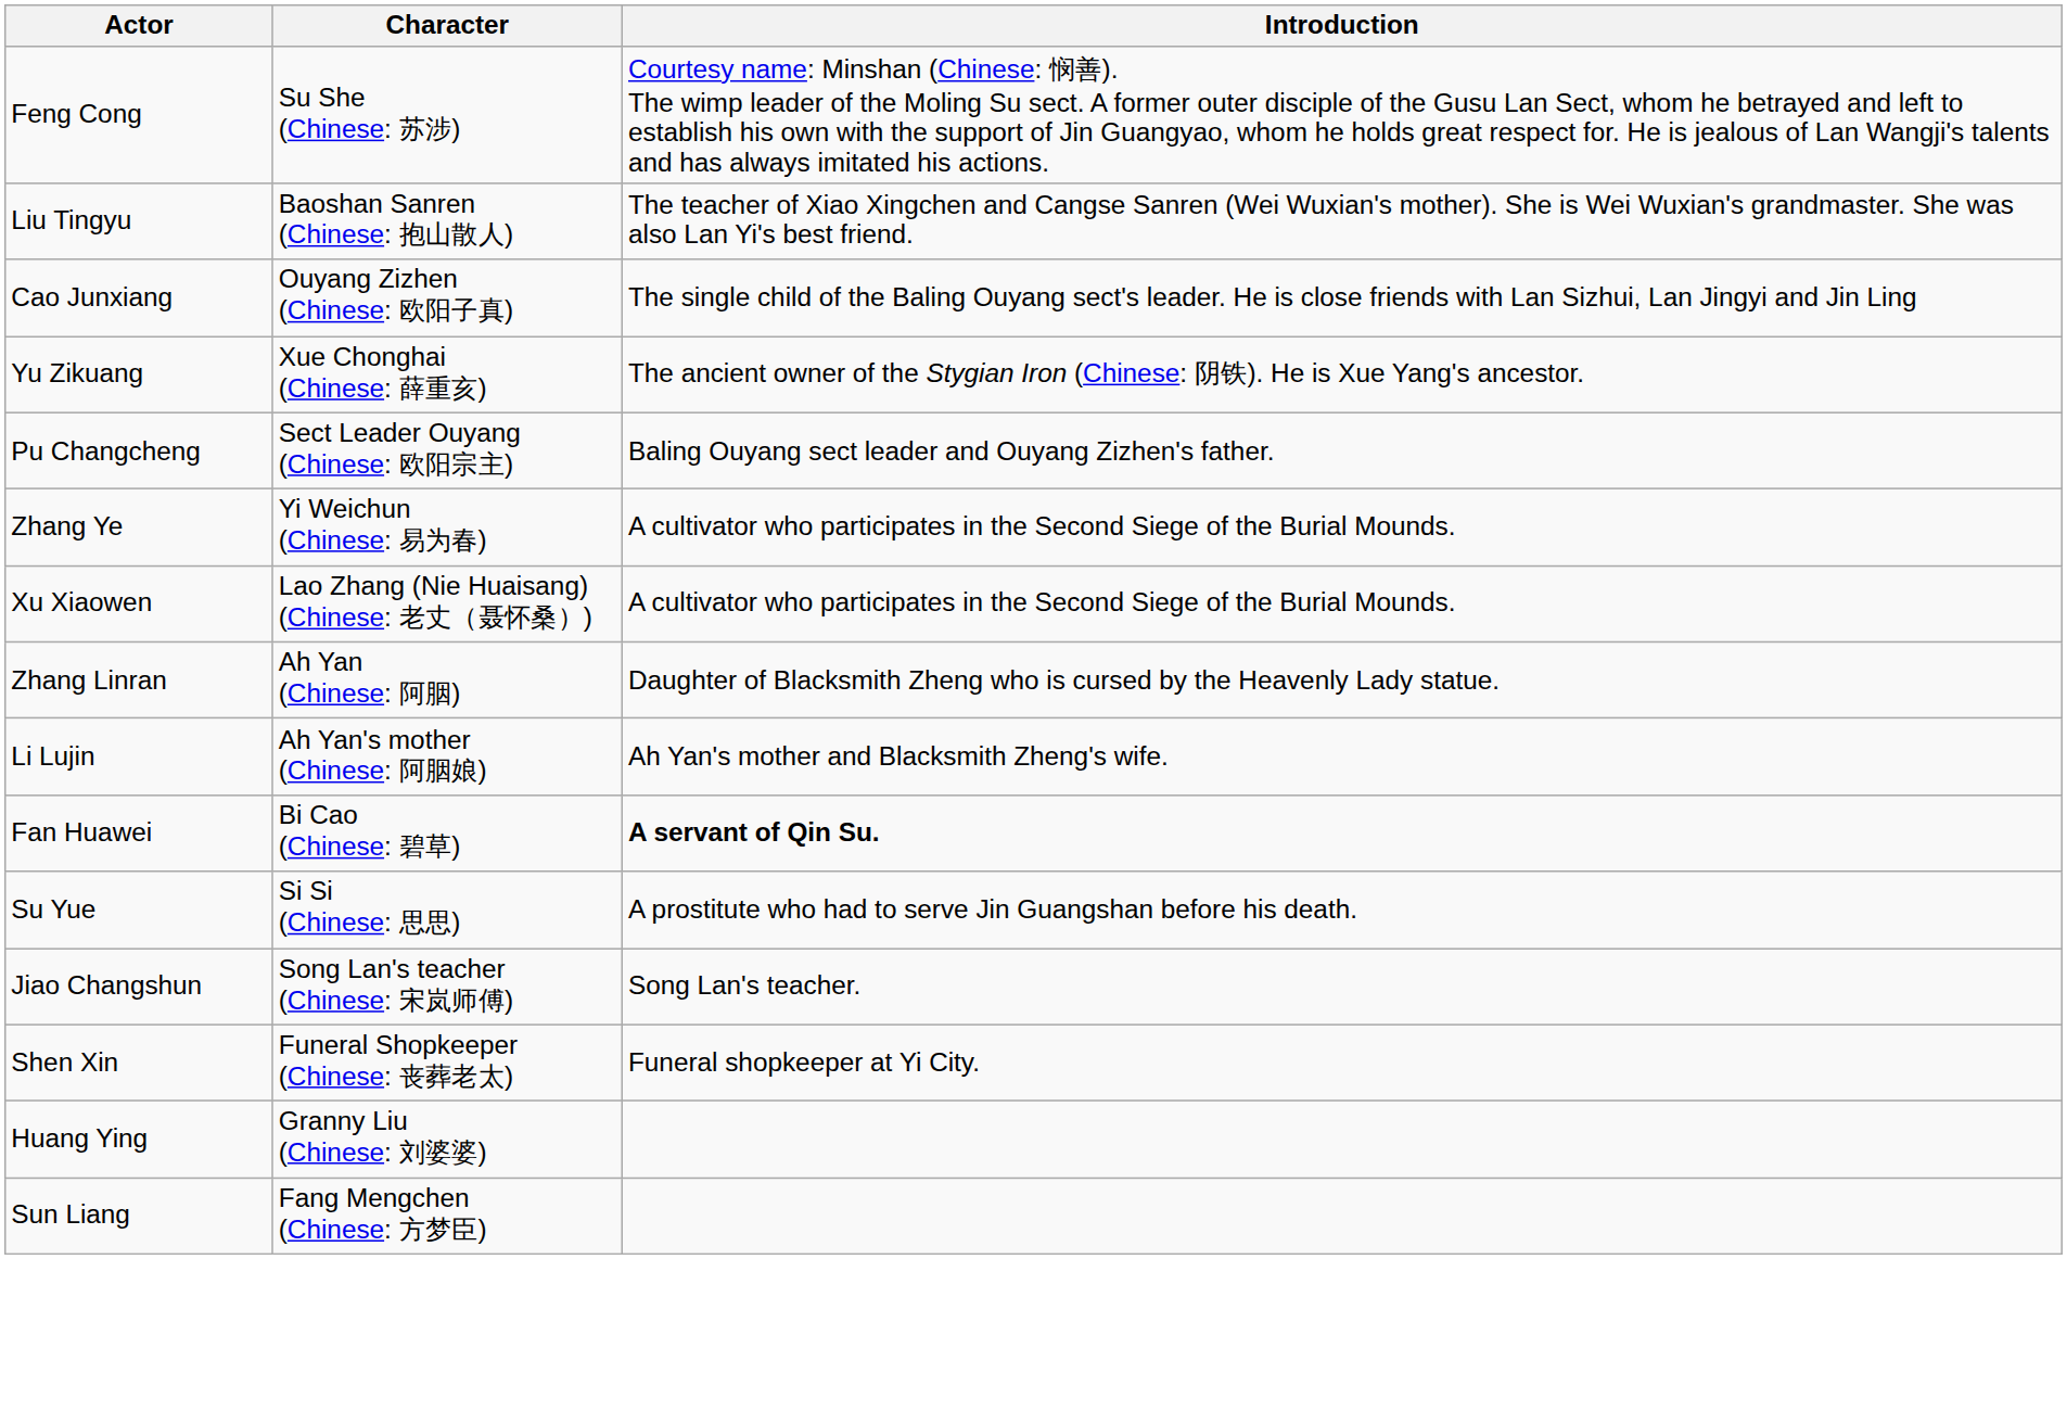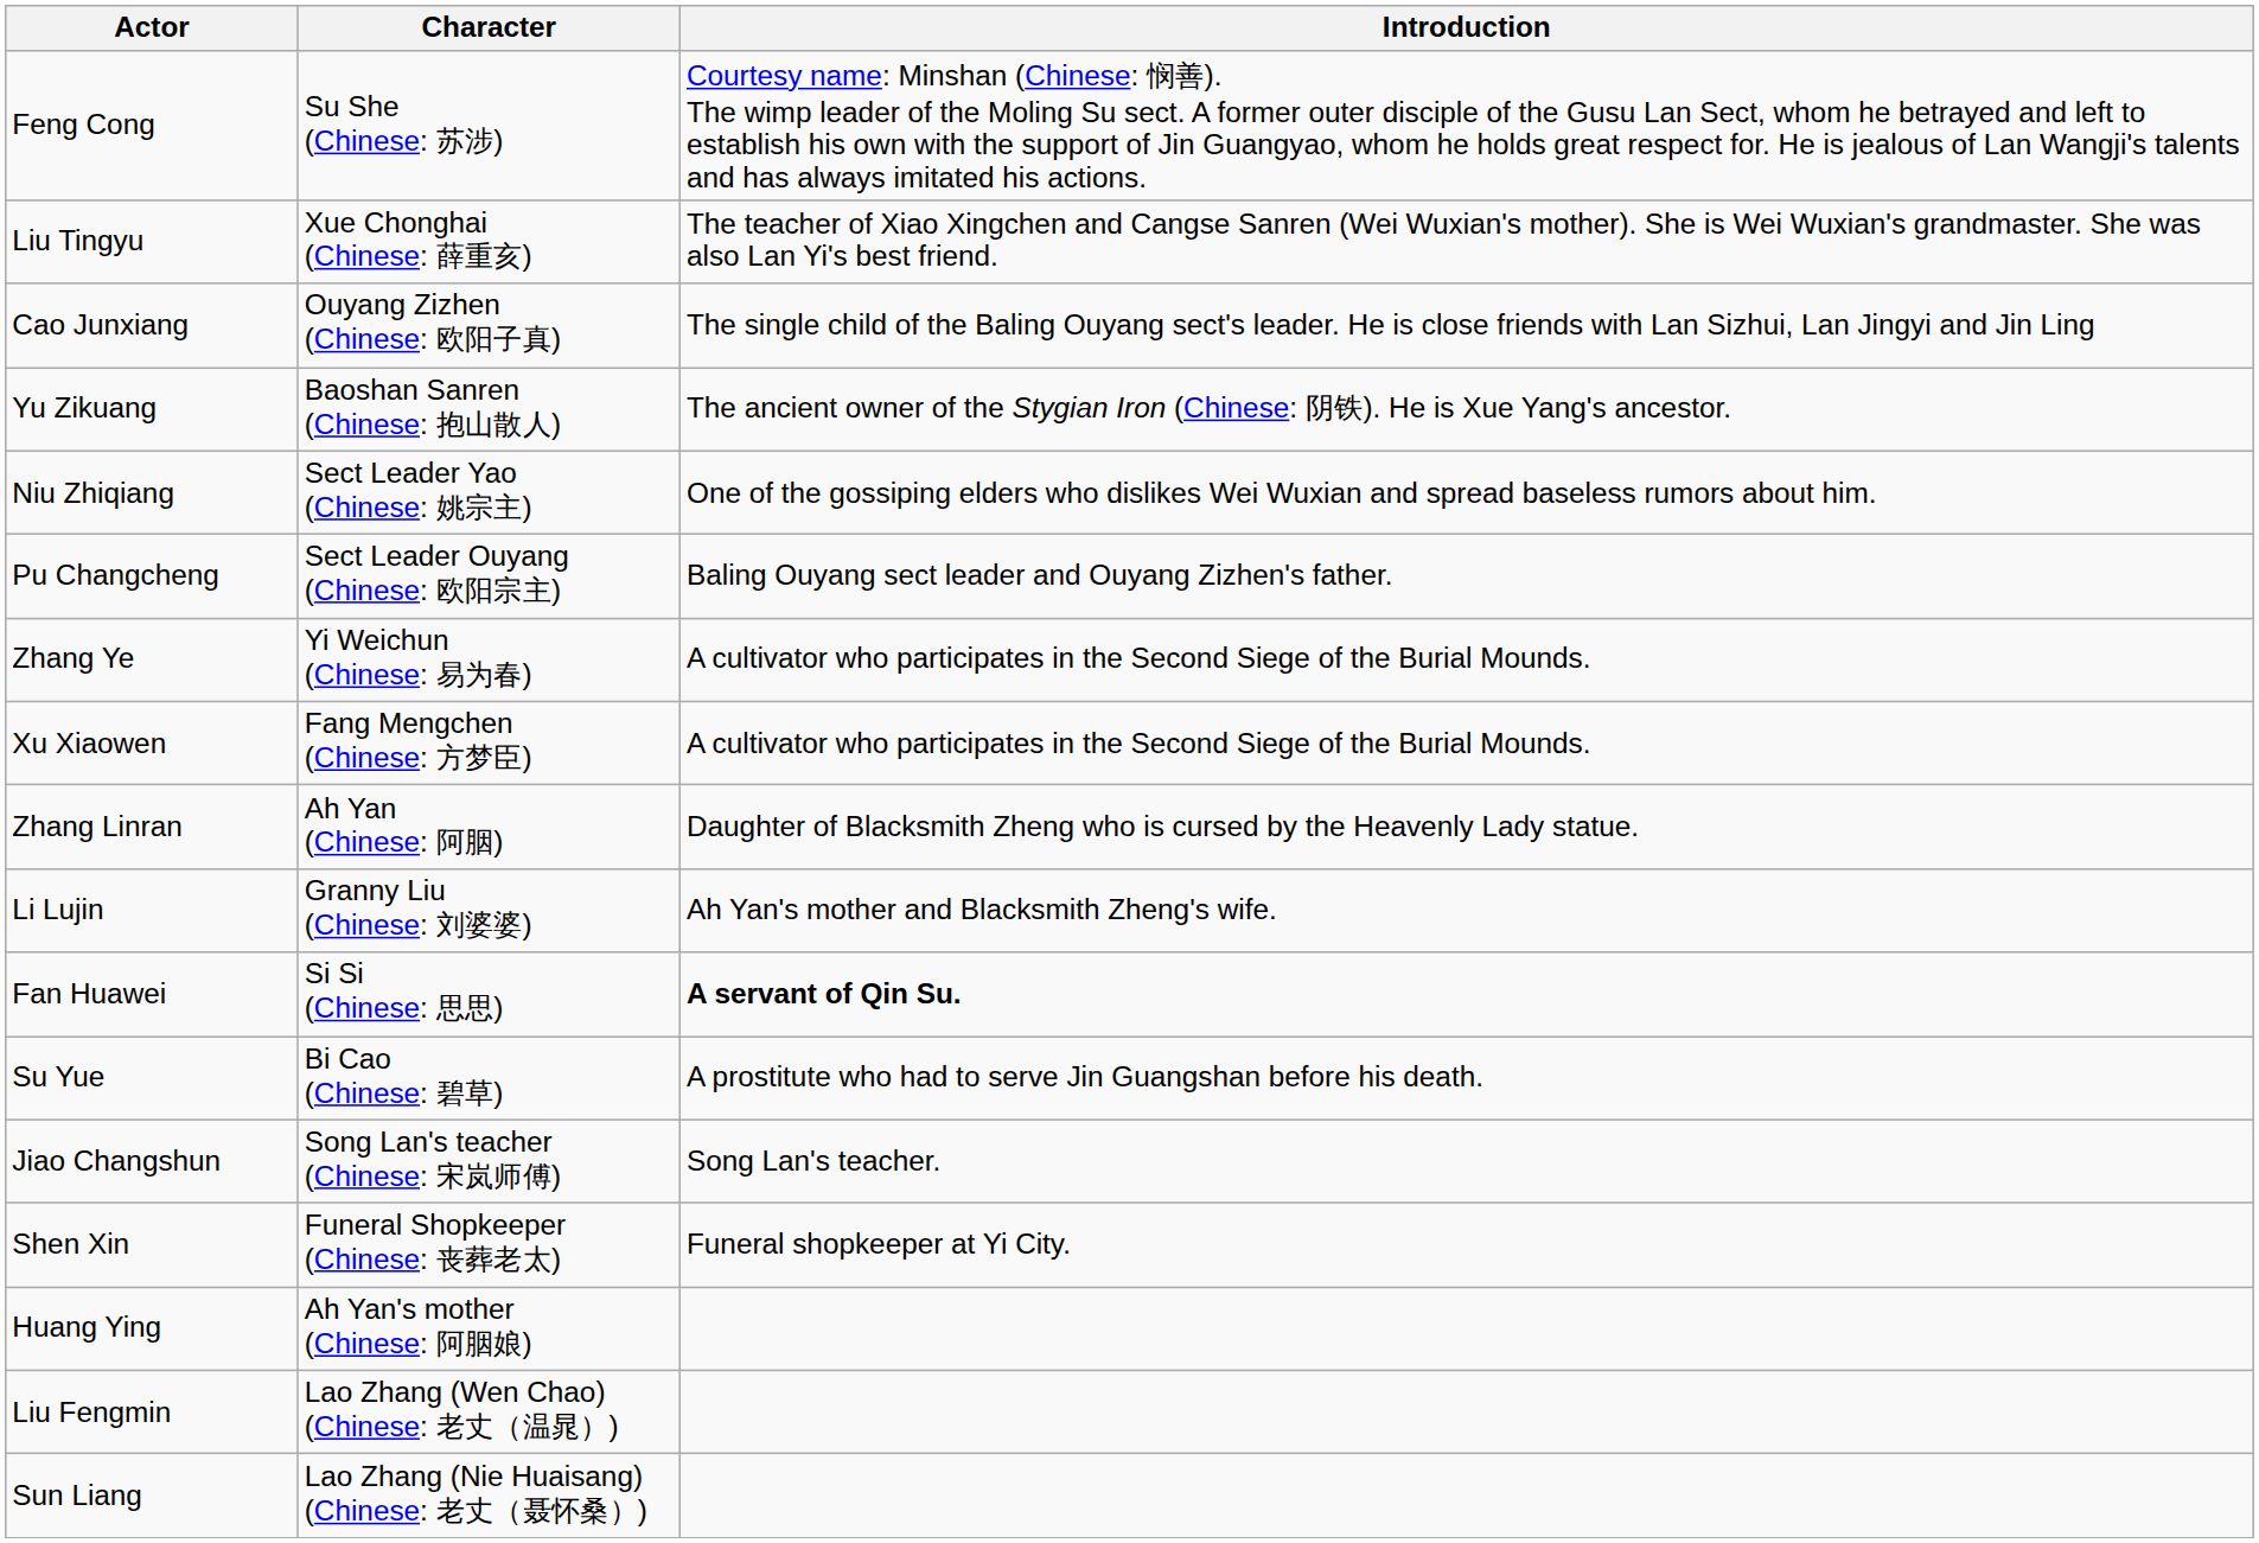 <table class="wikitable">
 <tr>
 <th style="width:13%">Actor</th>
 <th style="width:17%">Character</th>
 <th>Introduction</th>
 </tr>
 <tr>
 <td>Feng Cong</td>
 <td>Su She <br>(<a href='#'>Chinese</a>: 苏涉)</td>
 <td><a href='#'>Courtesy name</a>: Minshan (<a href='#'>Chinese</a>: 悯善).<br>The wimp leader of the Moling Su sect. A former outer disciple of the Gusu Lan Sect, whom he betrayed and left to establish his own with the support of Jin Guangyao, whom he holds great respect for. He is jealous of Lan Wangji's talents and has always imitated his actions.</td>
 </tr>
 <tr>
 <td>Liu Tingyu</td>
-<td>Baoshan Sanren <br>(<a href='#'>Chinese</a>: 抱山散人)</td>
+<td>Xue Chonghai <br>(<a href='#'>Chinese</a>: 薛重亥)</td>
 <td>The teacher of Xiao Xingchen and Cangse Sanren (Wei Wuxian's mother). She is Wei Wuxian's grandmaster. She was also Lan Yi's best friend.</td>
 </tr>
 <tr>
 <td>Cao Junxiang</td>
 <td>Ouyang Zizhen <br>(<a href='#'>Chinese</a>: 欧阳子真)</td>
 <td>The single child of the Baling Ouyang sect's leader. He is close friends with Lan Sizhui, Lan Jingyi and Jin Ling</td>
 </tr>
 <tr>
 <td>Yu Zikuang</td>
-<td>Xue Chonghai <br>(<a href='#'>Chinese</a>: 薛重亥)</td>
+<td>Baoshan Sanren <br>(<a href='#'>Chinese</a>: 抱山散人)</td>
 <td>The ancient owner of the <em>Stygian Iron</em> (<a href='#'>Chinese</a>: 阴铁). He is Xue Yang's ancestor.</td>
+</tr>
+<tr>
+<td>Niu Zhiqiang</td>
+<td>Sect Leader Yao <br>(<a href='#'>Chinese</a>: 姚宗主)</td>
+<td>One of the gossiping elders who dislikes Wei Wuxian and spread baseless rumors about him.</td>
 </tr>
 <tr>
 <td>Pu Changcheng</td>
 <td>Sect Leader Ouyang <br>(<a href='#'>Chinese</a>: 欧阳宗主)</td>
 <td>Baling Ouyang sect leader and Ouyang Zizhen's father.</td>
 </tr>
 <tr>
 <td>Zhang Ye</td>
 <td>Yi Weichun <br>(<a href='#'>Chinese</a>: 易为春)</td>
 <td>A cultivator who participates in the Second Siege of the Burial Mounds.</td>
 </tr>
 <tr>
 <td>Xu Xiaowen</td>
-<td>Lao Zhang (Nie Huaisang)<br>(<a href='#'>Chinese</a>: 老丈（聂怀桑）)</td>
+<td>Fang Mengchen <br>(<a href='#'>Chinese</a>: 方梦臣)</td>
 <td>A cultivator who participates in the Second Siege of the Burial Mounds.</td>
 </tr>
 <tr>
 <td>Zhang Linran</td>
 <td>Ah Yan <br>(<a href='#'>Chinese</a>: 阿胭)</td>
 <td>Daughter of Blacksmith Zheng who is cursed by the Heavenly Lady statue.</td>
 </tr>
 <tr>
 <td>Li Lujin</td>
-<td>Ah Yan's mother <br>(<a href='#'>Chinese</a>: 阿胭娘)</td>
+<td>Granny Liu <br>(<a href='#'>Chinese</a>: 刘婆婆)</td>
 <td>Ah Yan's mother and Blacksmith Zheng's wife.</td>
 </tr>
 <tr>
 <td>Fan Huawei</td>
-<td>Bi Cao <br>(<a href='#'>Chinese</a>: 碧草)</td>
+<td>Si Si <br>(<a href='#'>Chinese</a>: 思思)</td>
 <td><strong>A servant of Qin Su.</strong></td>
 </tr>
 <tr>
 <td>Su Yue</td>
-<td>Si Si <br>(<a href='#'>Chinese</a>: 思思)</td>
+<td>Bi Cao <br>(<a href='#'>Chinese</a>: 碧草)</td>
 <td>A prostitute who had to serve Jin Guangshan before his death.</td>
 </tr>
 <tr>
 <td>Jiao Changshun</td>
 <td>Song Lan's teacher <br>(<a href='#'>Chinese</a>: 宋岚师傅)</td>
 <td>Song Lan's teacher.</td>
 </tr>
 <tr>
 <td>Shen Xin</td>
 <td>Funeral Shopkeeper <br>(<a href='#'>Chinese</a>: 丧葬老太)</td>
 <td>Funeral shopkeeper at Yi City.</td>
 </tr>
 <tr>
 <td>Huang Ying</td>
-<td>Granny Liu <br>(<a href='#'>Chinese</a>: 刘婆婆)</td>
+<td>Ah Yan's mother <br>(<a href='#'>Chinese</a>: 阿胭娘)</td>
+<td></td>
+</tr>
+<tr>
+<td>Liu Fengmin</td>
+<td>Lao Zhang (Wen Chao) <br>(<a href='#'>Chinese</a>: 老丈（温晁）)</td>
 <td></td>
 </tr>
 <tr>
 <td>Sun Liang</td>
-<td>Fang Mengchen <br>(<a href='#'>Chinese</a>: 方梦臣)</td>
+<td>Lao Zhang (Nie Huaisang)<br>(<a href='#'>Chinese</a>: 老丈（聂怀桑）)</td>
 <td></td>
 </tr>
 </table>
